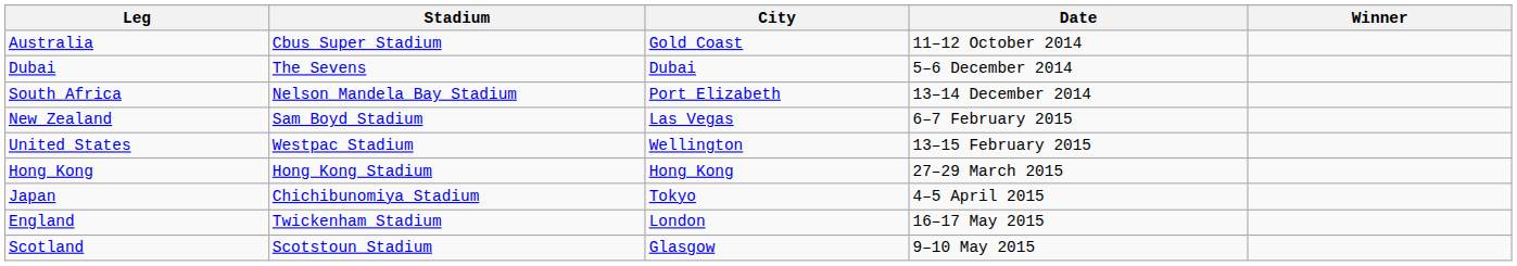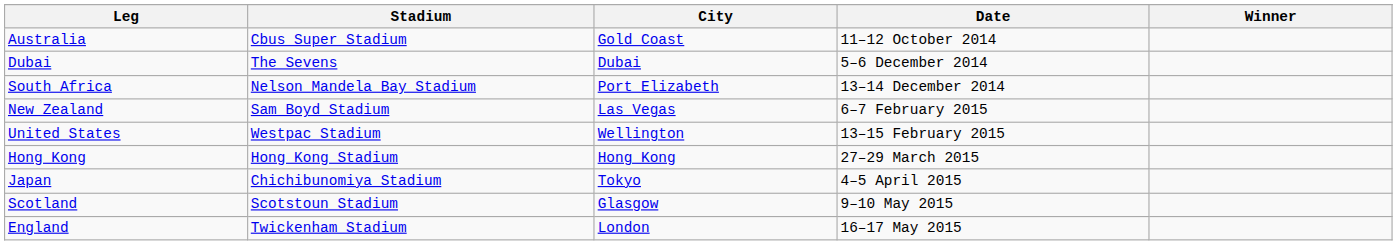 <table class="wikitable sortable" style="text-align:left">
 <tr bgcolor="#efefef">
 </tr>
 <tr bgcolor="#efefef">
 <th width=7%>Leg</th>
 <th width=10%>Stadium</th>
 <th width=7%>City</th>
 <th width=9%>Date</th>
 <th width=7%>Winner</th>
 </tr>
 <tr>
 <td><a href='#'>Australia</a></td>
 <td><a href='#'>Cbus Super Stadium</a></td>
 <td><a href='#'>Gold Coast</a></td>
 <td>11–12 October 2014</td>
 <td></td>
 </tr>
 <tr>
 <td><a href='#'>Dubai</a></td>
 <td><a href='#'>The Sevens</a></td>
 <td><a href='#'>Dubai</a></td>
 <td>5–6 December 2014</td>
 <td></td>
 </tr>
 <tr>
 <td><a href='#'>South Africa</a></td>
 <td><a href='#'>Nelson Mandela Bay Stadium</a></td>
 <td><a href='#'>Port Elizabeth</a></td>
 <td>13–14 December 2014</td>
 <td></td>
 </tr>
 <tr>
 <td><a href='#'>New Zealand</a></td>
 <td><a href='#'>Sam Boyd Stadium</a></td>
 <td><a href='#'>Las Vegas</a></td>
 <td>6–7 February 2015</td>
 <td></td>
 </tr>
 <tr>
 <td><a href='#'>United States</a></td>
 <td><a href='#'>Westpac Stadium</a></td>
 <td><a href='#'>Wellington</a></td>
 <td>13–15 February 2015</td>
 <td></td>
 </tr>
 <tr>
 <td><a href='#'>Hong Kong</a></td>
 <td><a href='#'>Hong Kong Stadium</a></td>
 <td><a href='#'>Hong Kong</a></td>
 <td>27–29 March 2015</td>
 <td></td>
 </tr>
 <tr>
 <td><a href='#'>Japan</a></td>
 <td><a href='#'>Chichibunomiya Stadium</a></td>
 <td><a href='#'>Tokyo</a></td>
 <td>4–5 April 2015</td>
 <td></td>
 </tr>
 <tr>
+<td><a href='#'>Scotland</a></td>
+<td><a href='#'>Scotstoun Stadium</a></td>
+<td><a href='#'>Glasgow</a></td>
+<td>9–10 May 2015</td>
+<td></td>
+</tr>
+<tr>
 <td><a href='#'>England</a></td>
 <td><a href='#'>Twickenham Stadium</a></td>
 <td><a href='#'>London</a></td>
 <td>16–17 May 2015</td>
 <td></td>
 </tr>
-<tr>
-<td><a href='#'>Scotland</a></td>
-<td><a href='#'>Scotstoun Stadium</a></td>
-<td><a href='#'>Glasgow</a></td>
-<td>9–10 May 2015</td>
-<td></td>
-</tr>
 </table>
